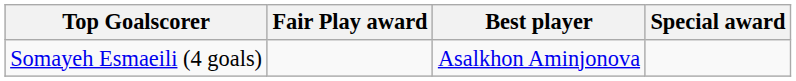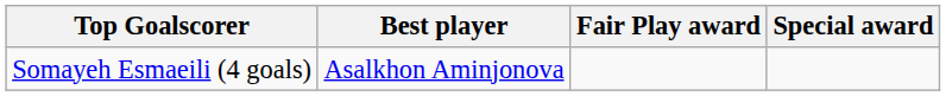 <table class="wikitable" style="text-align: center; margin: 0 auto;">
 <tr>
 <th>Top Goalscorer</th>
+<th>Best player</th>
 <th>Fair Play award</th>
-<th>Best player</th>
 <th>Special award</th>
 </tr>
 <tr>
 <td> <a href='#'>Somayeh Esmaeili</a> (4 goals)</td>
+<td> <a href='#'>Asalkhon Aminjonova</a></td>
 <td></td>
-<td> <a href='#'>Asalkhon Aminjonova</a></td>
 <td></td>
 </tr>
 </table>
